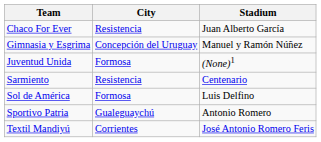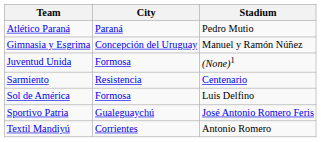 <table class="wikitable sortable">
 <tr>
 <th>Team</th>
 <th>City</th>
 <th>Stadium</th>
 </tr>
 <tr>
-<td> <a href='#'>Chaco For Ever</a></td>
-<td><a href='#'>Resistencia</a></td>
-<td>Juan Alberto García</td>
+<td> <a href='#'>Atlético Paraná</a></td>
+<td><a href='#'>Paraná</a></td>
+<td>Pedro Mutio</td>
 </tr>
 <tr>
 <td> <a href='#'>Gimnasia y Esgrima</a></td>
 <td><a href='#'>Concepción del Uruguay</a></td>
 <td>Manuel y Ramón Núñez</td>
 </tr>
 <tr>
 <td> <a href='#'>Juventud Unida</a></td>
 <td><a href='#'>Formosa</a></td>
 <td><em>(None)</em><sup>1</sup></td>
 </tr>
 <tr>
 <td> <a href='#'>Sarmiento</a></td>
 <td><a href='#'>Resistencia</a></td>
 <td><a href='#'>Centenario</a></td>
 </tr>
 <tr>
 <td> <a href='#'>Sol de América</a></td>
 <td><a href='#'>Formosa</a></td>
 <td>Luis Delfino</td>
 </tr>
 <tr>
 <td> <a href='#'>Sportivo Patria</a></td>
 <td><a href='#'>Gualeguaychú</a></td>
-<td>Antonio Romero</td>
+<td><a href='#'>José Antonio Romero Feris</a></td>
 </tr>
 <tr>
 <td> <a href='#'>Textil Mandiyú</a></td>
 <td><a href='#'>Corrientes</a></td>
-<td><a href='#'>José Antonio Romero Feris</a></td>
+<td>Antonio Romero</td>
 </tr>
 </table>
